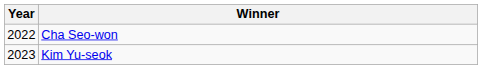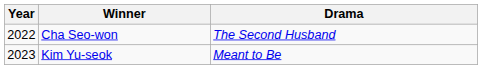 <table class="wikitable" style="width:600px">
 <tr>
 <th width=10>Year</th>
 <th>Winner</th>
+<th>Drama</th>
 </tr>
 <tr>
 <td>2022</td>
 <td><a href='#'>Cha Seo-won</a></td>
+<td><em><a href='#'>The Second Husband</a></em></td>
 </tr>
 <tr>
 <td>2023</td>
 <td><a href='#'>Kim Yu-seok</a></td>
+<td><em><a href='#'> Meant to Be</a></em></td>
 </tr>
 </table>
